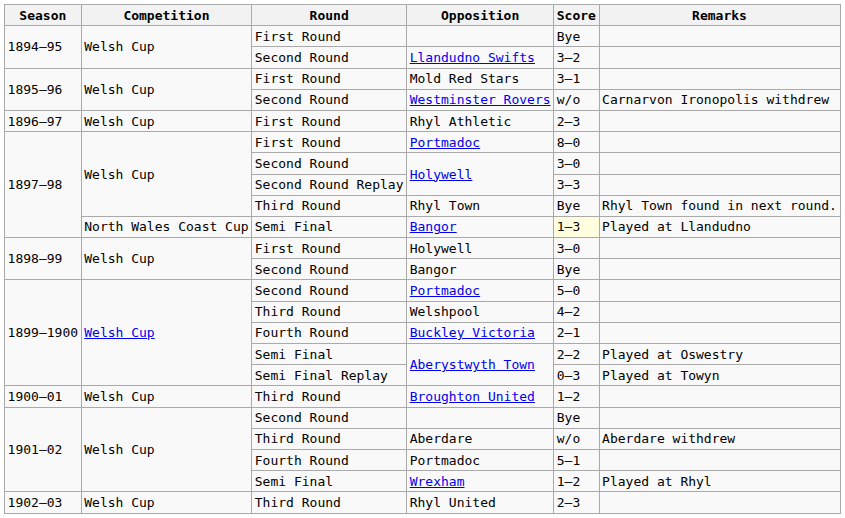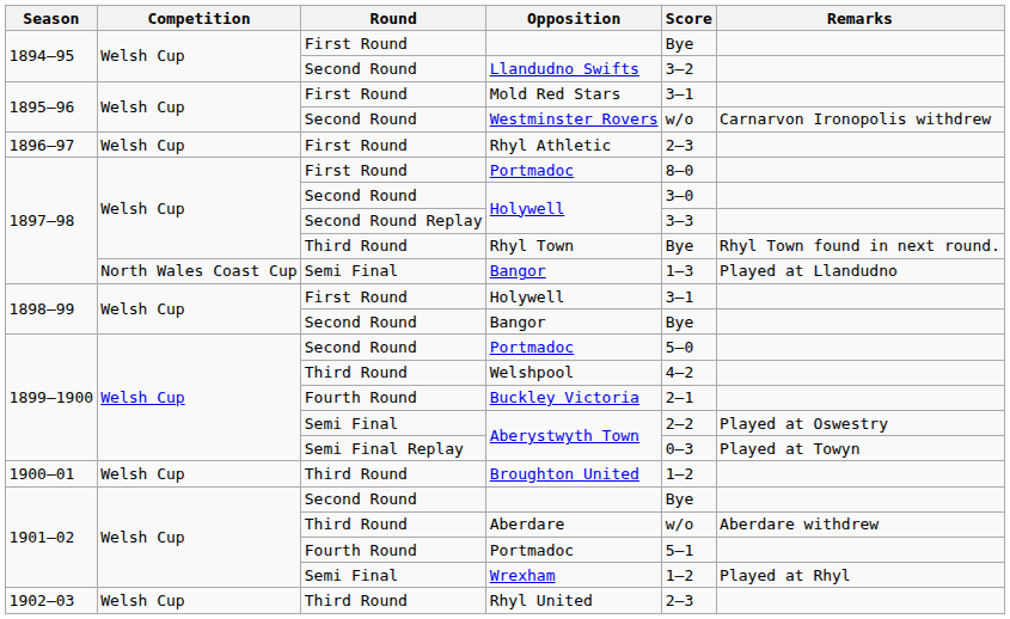 <table class="wikitable">
 <tr>
 <th>Season</th>
 <th>Competition</th>
 <th>Round</th>
 <th>Opposition</th>
 <th>Score</th>
 <th>Remarks</th>
 </tr>
 <tr>
 <td rowspan="2">1894–95</td>
 <td rowspan="2">Welsh Cup</td>
 <td>First Round</td>
 <td></td>
 <td>Bye</td>
 <td></td>
 </tr>
 <tr>
 <td>Second Round</td>
 <td><a href='#'>Llandudno Swifts</a></td>
 <td>3–2</td>
 <td></td>
 </tr>
 <tr>
 <td rowspan="2">1895–96</td>
 <td rowspan="2">Welsh Cup</td>
 <td>First Round</td>
 <td>Mold Red Stars</td>
 <td>3–1</td>
 <td></td>
 </tr>
 <tr>
 <td>Second Round</td>
 <td><a href='#'>Westminster Rovers</a></td>
 <td>w/o</td>
 <td>Carnarvon Ironopolis withdrew</td>
 </tr>
 <tr>
 <td>1896–97</td>
 <td>Welsh Cup</td>
 <td>First Round</td>
 <td>Rhyl Athletic</td>
 <td>2–3</td>
 <td></td>
 </tr>
 <tr>
 <td rowspan="5">1897–98</td>
 <td rowspan="4">Welsh Cup</td>
 <td>First Round</td>
 <td><a href='#'>Portmadoc</a></td>
 <td>8–0</td>
 <td></td>
 </tr>
 <tr>
 <td>Second Round</td>
 <td rowspan="2"><a href='#'>Holywell</a></td>
 <td>3–0</td>
 <td></td>
 </tr>
 <tr>
 <td>Second Round Replay</td>
 <td>3–3</td>
 <td></td>
 </tr>
 <tr>
 <td>Third Round</td>
 <td>Rhyl Town</td>
 <td>Bye</td>
 <td>Rhyl Town found in next round.</td>
 </tr>
 <tr>
 <td>North Wales Coast Cup</td>
 <td>Semi Final</td>
 <td><a href='#'>Bangor</a></td>
-<td style="background: lightyellow;">1–3</td>
+<td>1–3</td>
 <td>Played at Llandudno</td>
 </tr>
 <tr>
 <td rowspan="2">1898–99</td>
 <td rowspan="2">Welsh Cup</td>
 <td>First Round</td>
 <td>Holywell</td>
-<td>3–0</td>
+<td>3–1</td>
 <td></td>
 </tr>
 <tr>
 <td>Second Round</td>
 <td>Bangor</td>
 <td>Bye</td>
 <td></td>
 </tr>
 <tr>
 <td rowspan="5">1899–1900</td>
 <td rowspan="5"><a href='#'>Welsh Cup</a></td>
 <td>Second Round</td>
 <td><a href='#'>Portmadoc</a></td>
 <td>5–0</td>
 <td></td>
 </tr>
 <tr>
 <td>Third Round</td>
 <td>Welshpool</td>
 <td>4–2</td>
 <td></td>
 </tr>
 <tr>
 <td>Fourth Round</td>
 <td><a href='#'>Buckley Victoria</a></td>
 <td>2–1</td>
 <td></td>
 </tr>
 <tr>
 <td>Semi Final</td>
 <td rowspan="2"><a href='#'>Aberystwyth Town</a></td>
 <td>2–2</td>
 <td>Played at Oswestry</td>
 </tr>
 <tr>
 <td>Semi Final Replay</td>
 <td>0–3</td>
 <td>Played at Towyn</td>
 </tr>
 <tr>
 <td>1900–01</td>
 <td>Welsh Cup</td>
 <td>Third Round</td>
 <td><a href='#'>Broughton United</a></td>
 <td>1–2</td>
 <td></td>
 </tr>
 <tr>
 <td rowspan="4">1901–02</td>
 <td rowspan="4">Welsh Cup</td>
 <td>Second Round</td>
 <td></td>
 <td>Bye</td>
 <td></td>
 </tr>
 <tr>
 <td>Third Round</td>
 <td>Aberdare</td>
 <td>w/o</td>
 <td>Aberdare withdrew</td>
 </tr>
 <tr>
 <td>Fourth Round</td>
 <td>Portmadoc</td>
 <td>5–1</td>
 <td></td>
 </tr>
 <tr>
 <td>Semi Final</td>
 <td><a href='#'>Wrexham</a></td>
 <td>1–2</td>
 <td>Played at Rhyl</td>
 </tr>
 <tr>
 <td>1902–03</td>
 <td>Welsh Cup</td>
 <td>Third Round</td>
 <td>Rhyl United</td>
 <td>2–3</td>
 <td></td>
 </tr>
 </table>
